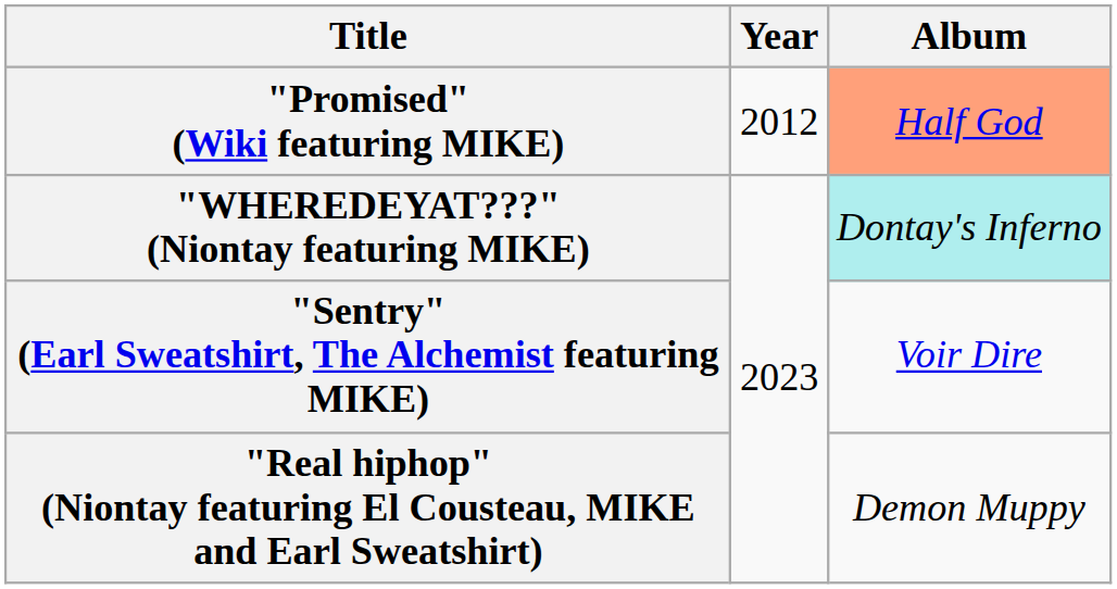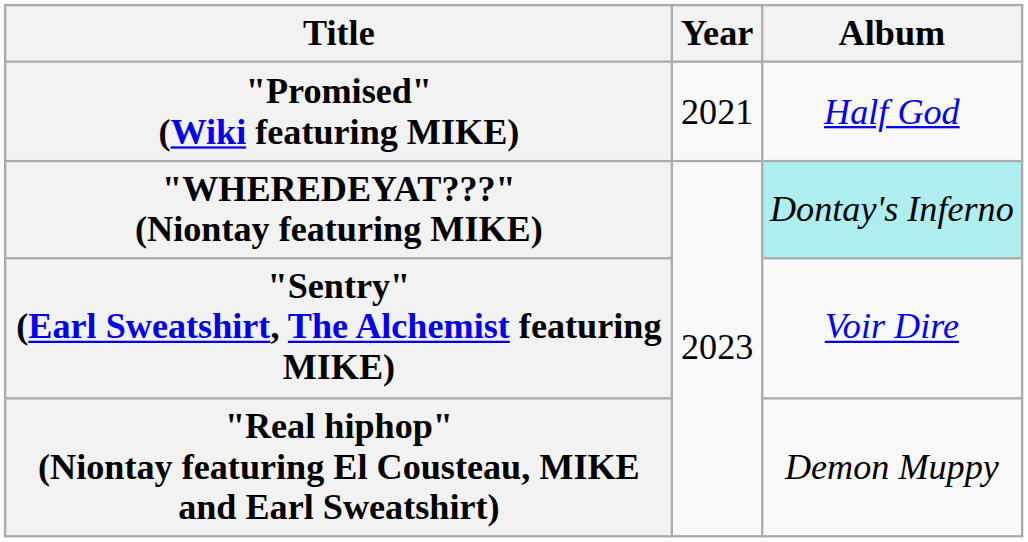 <table class="wikitable plainrowheaders" style="text-align:center;">
 <tr>
 <th scope="col" rowspan="1" style="width:18em;">Title</th>
 <th scope="col" rowspan="1">Year</th>
 <th scope="col" rowspan="1">Album</th>
 </tr>
 <tr>
 <th scope="row">"Promised"<br><span>(<a href='#'>Wiki</a> featuring MIKE)</span></th>
-<td>2012</td>
-<td style="background: lightsalmon;"><em><a href='#'>Half God</a></em></td>
+<td>2021</td>
+<td><em><a href='#'>Half God</a></em></td>
 </tr>
 <tr>
 <th scope="row">"WHEREDEYAT???"<br><span>(Niontay featuring MIKE)</span></th>
 <td rowspan="3">2023</td>
 <td style="background: paleturquoise;"><em>Dontay's Inferno</em></td>
 </tr>
 <tr>
 <th scope="row">"Sentry"<br><span>(<a href='#'>Earl Sweatshirt</a>, <a href='#'>The Alchemist</a> featuring MIKE)</span></th>
 <td><em><a href='#'>Voir Dire</a></em></td>
 </tr>
 <tr>
 <th scope="row">"Real hiphop"<br><span>(Niontay featuring El Cousteau, MIKE and Earl Sweatshirt)</span></th>
 <td><em>Demon Muppy</em></td>
 </tr>
 </table>
